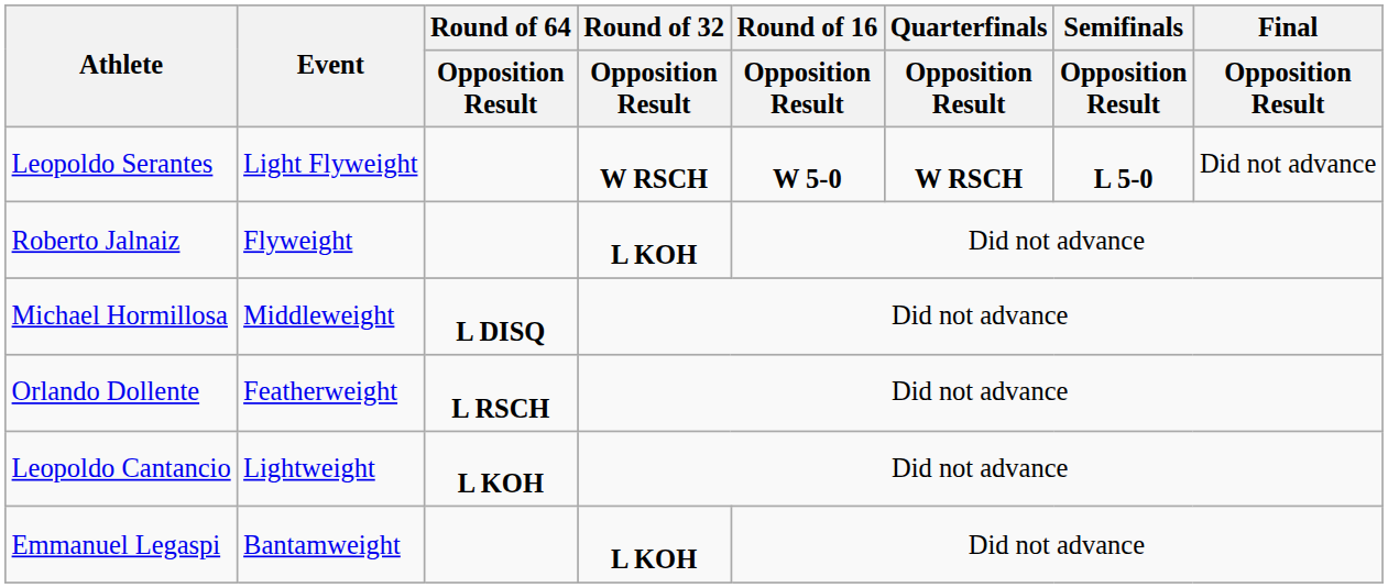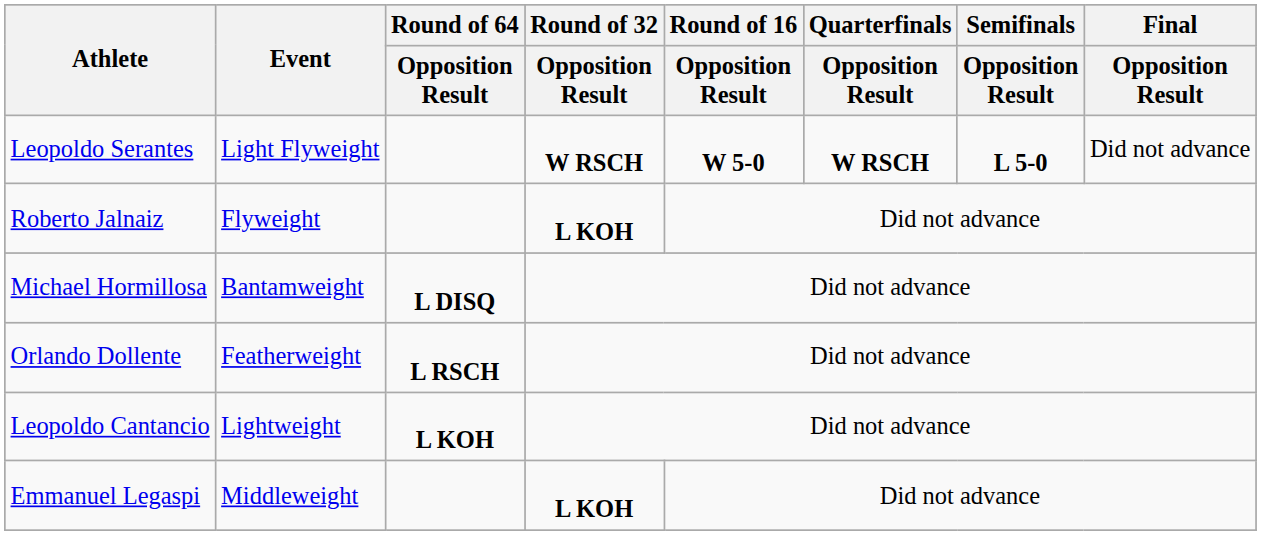 <table class="wikitable" style="font-size:90%">
 <tr>
 <th rowspan="2">Athlete</th>
 <th rowspan="2">Event</th>
 <th>Round of 64</th>
 <th>Round of 32</th>
 <th>Round of 16</th>
 <th>Quarterfinals</th>
 <th>Semifinals</th>
 <th>Final</th>
 </tr>
 <tr>
 <th>Opposition<br>Result</th>
 <th>Opposition<br>Result</th>
 <th>Opposition<br>Result</th>
 <th>Opposition<br>Result</th>
 <th>Opposition<br>Result</th>
 <th>Opposition<br>Result</th>
 </tr>
 <tr>
 <td><a href='#'>Leopoldo Serantes</a></td>
 <td><a href='#'>Light Flyweight</a></td>
 <td></td>
 <td align=center><br><strong>W RSCH</strong></td>
 <td align=center><br><strong>W 5-0</strong></td>
 <td align=center><br><strong>W RSCH</strong></td>
 <td align=center><br><strong>L 5-0</strong> </td>
 <td align=center colspan="3">Did not advance</td>
 </tr>
 <tr>
 <td><a href='#'>Roberto Jalnaiz</a></td>
 <td><a href='#'>Flyweight</a></td>
 <td></td>
 <td align=center><br><strong>L KOH</strong></td>
 <td align=center colspan="4">Did not advance</td>
 </tr>
 <tr>
 <td><a href='#'>Michael Hormillosa</a></td>
-<td><a href='#'>Middleweight</a></td>
+<td><a href='#'>Bantamweight</a></td>
 <td align=center><br><strong>L DISQ</strong></td>
 <td align=center colspan="5">Did not advance</td>
 </tr>
 <tr>
 <td><a href='#'>Orlando Dollente</a></td>
 <td><a href='#'>Featherweight</a></td>
 <td align=center><br><strong>L RSCH</strong></td>
 <td align=center colspan="5">Did not advance</td>
 </tr>
 <tr>
 <td><a href='#'>Leopoldo Cantancio</a></td>
 <td><a href='#'>Lightweight</a></td>
 <td align=center><br><strong>L KOH</strong></td>
 <td align=center colspan="5">Did not advance</td>
 </tr>
 <tr>
 <td><a href='#'>Emmanuel Legaspi</a></td>
-<td><a href='#'>Bantamweight</a></td>
+<td><a href='#'>Middleweight</a></td>
 <td></td>
 <td align=center><br><strong>L KOH</strong></td>
 <td align=center colspan="4">Did not advance</td>
 </tr>
 </table>
